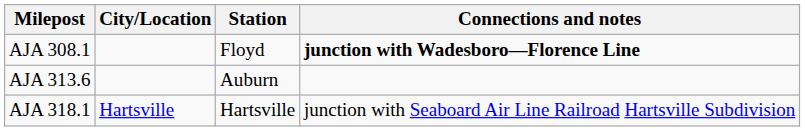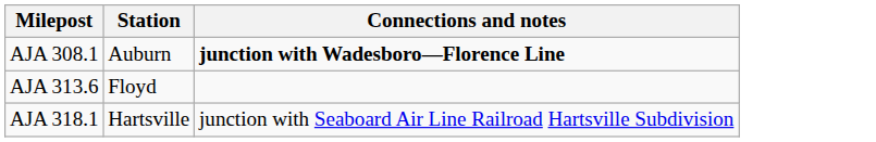 <table class="wikitable">
 <tr>
 <th>Milepost</th>
-<th>City/Location</th>
 <th>Station</th>
 <th>Connections and notes</th>
 </tr>
 <tr>
 <td>AJA 308.1</td>
-<td></td>
-<td>Floyd</td>
+<td>Auburn</td>
 <td><strong>junction with Wadesboro—Florence Line</strong></td>
 </tr>
 <tr>
 <td>AJA 313.6</td>
-<td></td>
-<td>Auburn</td>
+<td>Floyd</td>
 <td></td>
 </tr>
 <tr>
 <td>AJA 318.1</td>
-<td><a href='#'>Hartsville</a></td>
 <td>Hartsville</td>
 <td>junction with <a href='#'>Seaboard Air Line Railroad</a> <a href='#'>Hartsville Subdivision</a></td>
 </tr>
 </table>
